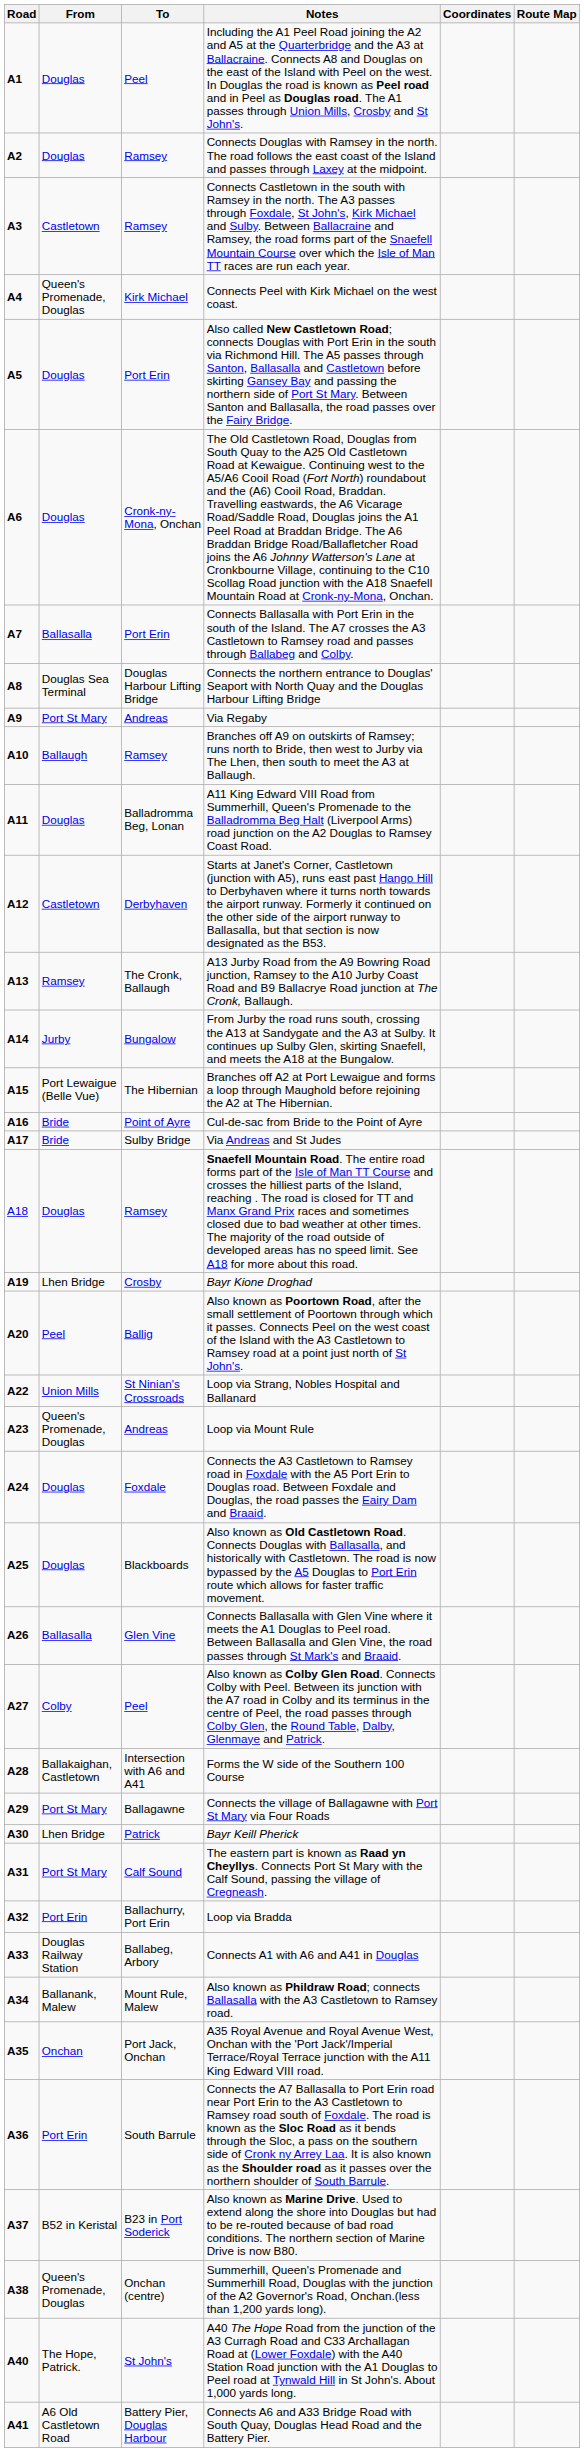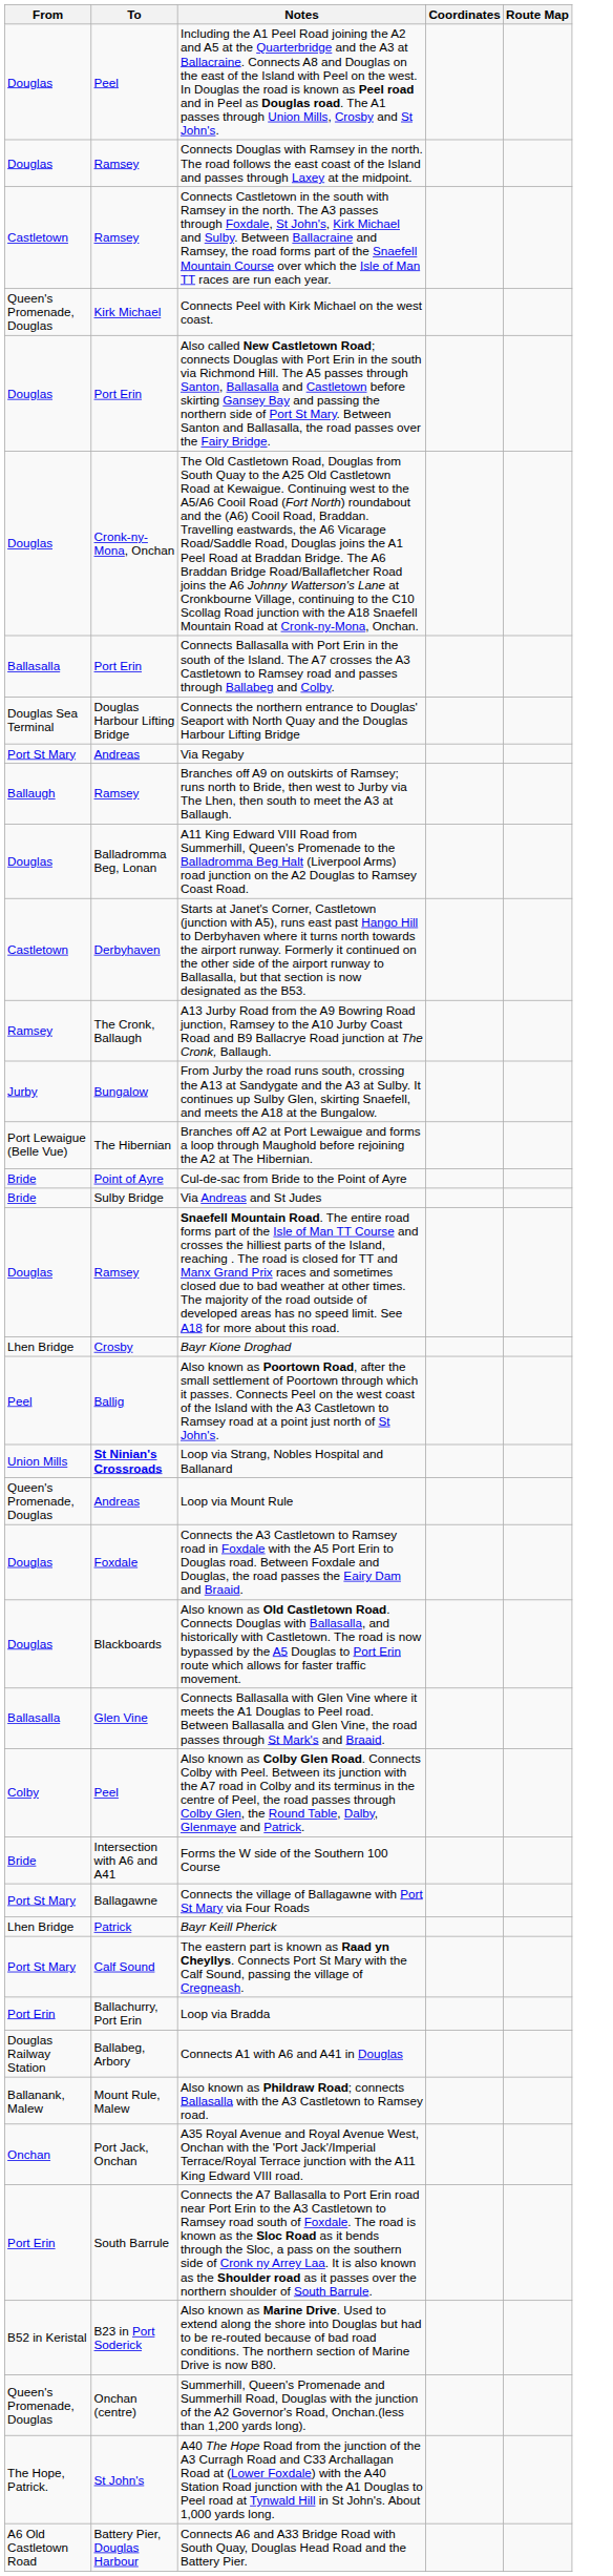 <table class="wikitable" border="1" style="font-size: 95%;">
 <tr>
-<th>Road</th>
 <th width="100pt">From</th>
 <th width="100pt">To</th>
 <th width="300pt">Notes</th>
 <th width="80pt">Coordinates</th>
 <th>Route Map</th>
 </tr>
 <tr id="A1 road">
-<td> <strong>A1</strong></td>
 <td><a href='#'>Douglas</a></td>
 <td><a href='#'>Peel</a></td>
 <td>Including the A1 Peel Road joining the A2 and A5 at the <a href='#'>Quarterbridge</a> and the A3 at <a href='#'>Ballacraine</a>. Connects A8 and Douglas on the east of the Island with Peel on the west. In Douglas the road is known as <strong>Peel road</strong> and in Peel as <strong>Douglas road</strong>. The A1 passes through <a href='#'>Union Mills</a>, <a href='#'>Crosby</a> and <a href='#'>St John's</a>.</td>
 <td></td>
 <td></td>
 </tr>
 <tr id="A2 road">
-<td> <strong>A2</strong></td>
 <td><a href='#'>Douglas</a></td>
 <td><a href='#'>Ramsey</a></td>
 <td>Connects Douglas with Ramsey in the north. The road follows the east coast of the Island and passes through <a href='#'>Laxey</a> at the midpoint.</td>
 <td></td>
 <td></td>
 </tr>
 <tr id="A3 road">
-<td> <strong>A3</strong></td>
 <td><a href='#'>Castletown</a></td>
 <td><a href='#'>Ramsey</a></td>
 <td>Connects Castletown in the south with Ramsey in the north. The A3 passes through <a href='#'>Foxdale</a>, <a href='#'>St John's</a>, <a href='#'>Kirk Michael</a> and <a href='#'>Sulby</a>. Between <a href='#'>Ballacraine</a> and Ramsey, the road forms part of the <a href='#'>Snaefell Mountain Course</a> over which the <a href='#'>Isle of Man TT</a> races are run each year.</td>
 <td></td>
 <td></td>
 </tr>
 <tr id="A4 road">
-<td> <strong>A4</strong></td>
 <td>Queen's Promenade, Douglas</td>
 <td><a href='#'>Kirk Michael</a></td>
 <td>Connects Peel with Kirk Michael on the west coast.</td>
 <td></td>
 <td></td>
 </tr>
 <tr id="A5 road">
-<td> <strong>A5</strong></td>
 <td><a href='#'>Douglas</a></td>
 <td><a href='#'>Port Erin</a></td>
 <td>Also called <strong>New Castletown Road</strong>; connects Douglas with Port Erin in the south via Richmond Hill. The A5 passes through <a href='#'>Santon</a>, <a href='#'>Ballasalla</a> and <a href='#'>Castletown</a> before skirting <a href='#'>Gansey Bay</a> and passing the northern side of <a href='#'>Port St Mary</a>. Between Santon and Ballasalla, the road passes over the <a href='#'>Fairy Bridge</a>.</td>
 <td></td>
 <td></td>
 </tr>
 <tr id="A6 road">
-<td> <strong>A6</strong></td>
 <td><a href='#'>Douglas</a></td>
 <td><a href='#'>Cronk-ny-Mona</a>, Onchan</td>
 <td>The Old Castletown Road, Douglas from South Quay to the A25 Old Castletown Road at Kewaigue. Continuing west to the A5/A6 Cooil Road (<em>Fort North</em>)  roundabout and the (A6) Cooil Road, Braddan. Travelling eastwards, the A6 Vicarage Road/Saddle Road, Douglas joins the A1 Peel Road at Braddan Bridge. The A6 Braddan Bridge Road/Ballafletcher Road joins the A6 <em>Johnny Watterson's Lane</em> at Cronkbourne Village, continuing to the C10 Scollag Road junction with the A18 Snaefell Mountain Road at <a href='#'>Cronk-ny-Mona</a>, Onchan.</td>
 <td></td>
 <td></td>
 </tr>
 <tr id="A7 road">
-<td> <strong>A7</strong></td>
 <td><a href='#'>Ballasalla</a><br></td>
 <td><a href='#'>Port Erin</a></td>
 <td>Connects Ballasalla with Port Erin in the south of the Island. The A7 crosses the A3 Castletown to Ramsey road and passes through <a href='#'>Ballabeg</a> and <a href='#'>Colby</a>.</td>
 <td></td>
 <td></td>
 </tr>
 <tr id="A8 road">
-<td> <strong>A8</strong></td>
 <td>Douglas Sea Terminal</td>
 <td>Douglas Harbour Lifting Bridge</td>
 <td>Connects the northern entrance to Douglas' Seaport with North Quay and the Douglas Harbour Lifting Bridge </td>
 <td></td>
 <td></td>
 </tr>
 <tr id="A9 road">
-<td> <strong>A9</strong></td>
 <td><a href='#'>Port St Mary</a></td>
 <td><a href='#'>Andreas</a></td>
 <td>Via Regaby</td>
 <td></td>
 <td></td>
 </tr>
 <tr id="A10 road">
-<td> <strong>A10</strong></td>
 <td><a href='#'>Ballaugh</a><br></td>
 <td><a href='#'>Ramsey</a></td>
 <td>Branches off A9 on outskirts of Ramsey; runs north to Bride, then west to Jurby via The Lhen, then south to meet the A3 at Ballaugh.</td>
 <td></td>
 <td></td>
 </tr>
 <tr id="A11 road">
-<td> <strong>A11</strong></td>
 <td><a href='#'>Douglas</a></td>
 <td>Balladromma Beg, Lonan</td>
 <td>A11 King Edward VIII Road from Summerhill, Queen's Promenade to the <a href='#'>Balladromma Beg Halt</a> (Liverpool Arms) road junction on the A2 Douglas to Ramsey Coast Road.</td>
 <td></td>
 <td></td>
 </tr>
 <tr id="A12 road">
-<td> <strong>A12</strong></td>
 <td><a href='#'>Castletown</a></td>
 <td><a href='#'>Derbyhaven</a></td>
 <td>Starts at Janet's Corner, Castletown (junction with A5), runs east past <a href='#'>Hango Hill</a> to Derbyhaven where it turns north towards the airport runway. Formerly it continued on the other side of the airport runway to Ballasalla, but that section is now designated as the B53.</td>
 <td></td>
 <td></td>
 </tr>
 <tr id="A13 road">
-<td> <strong>A13</strong></td>
 <td><a href='#'>Ramsey</a></td>
 <td>The Cronk, Ballaugh</td>
 <td>A13 Jurby Road from the A9 Bowring Road junction, Ramsey to the A10 Jurby Coast Road and B9 Ballacrye Road junction at <em>The Cronk,</em> Ballaugh.</td>
 <td></td>
 <td></td>
 </tr>
 <tr id="A14 road">
-<td> <strong>A14</strong></td>
 <td><a href='#'>Jurby</a></td>
 <td><a href='#'>Bungalow</a></td>
 <td>From Jurby the road runs south, crossing the A13 at Sandygate and the A3 at Sulby. It continues up Sulby Glen, skirting Snaefell, and meets the A18 at the Bungalow.</td>
 <td></td>
 <td></td>
 </tr>
 <tr id="A15 road">
-<td> <strong>A15</strong></td>
 <td>Port Lewaigue (Belle Vue)</td>
 <td>The Hibernian</td>
 <td>Branches off A2 at Port Lewaigue and forms a loop through Maughold before rejoining the A2 at The Hibernian.</td>
 <td></td>
 <td></td>
 </tr>
 <tr id="A16 road">
-<td> <strong>A16</strong></td>
 <td><a href='#'>Bride</a></td>
 <td><a href='#'>Point of Ayre</a></td>
 <td>Cul-de-sac from Bride to the Point of Ayre</td>
 <td></td>
 <td></td>
 </tr>
 <tr id="A17 road">
-<td> <strong>A17</strong></td>
 <td><a href='#'>Bride</a></td>
 <td>Sulby Bridge</td>
 <td>Via <a href='#'>Andreas</a> and St Judes</td>
 <td></td>
 <td></td>
 </tr>
 <tr id="A18 road">
-<td> <a href='#'>A18</a></td>
 <td><a href='#'>Douglas</a></td>
 <td><a href='#'>Ramsey</a></td>
 <td><strong>Snaefell Mountain Road</strong>. The entire road forms part of the <a href='#'>Isle of Man TT Course</a> and crosses the hilliest parts of the Island, reaching . The road is closed for TT and <a href='#'>Manx Grand Prix</a> races and sometimes closed due to bad weather at other times. The majority of the road outside of developed areas has no speed limit. See <a href='#'>A18</a> for more about this road.</td>
 <td></td>
 <td></td>
 </tr>
 <tr id="A19 road">
-<td> <strong>A19</strong></td>
 <td>Lhen Bridge</td>
 <td><a href='#'>Crosby</a></td>
 <td><em>Bayr Kione Droghad</em></td>
 <td></td>
 <td></td>
 </tr>
 <tr id="A20 road">
-<td> <strong>A20</strong></td>
 <td><a href='#'>Peel</a></td>
 <td><a href='#'>Ballig</a></td>
 <td>Also known as <strong>Poortown Road</strong>, after the small settlement of Poortown through which it passes. Connects Peel on the west coast of the Island with the A3 Castletown to Ramsey road at a point just north of <a href='#'>St John's</a>.</td>
 <td></td>
 <td></td>
 </tr>
 <tr id="A22 road">
-<td> <strong>A22</strong></td>
 <td><a href='#'>Union Mills</a></td>
-<td><a href='#'>St Ninian's Crossroads</a></td>
+<td><strong><a href='#'>St Ninian's Crossroads</a></strong></td>
 <td>Loop via Strang, Nobles Hospital and Ballanard</td>
 <td></td>
 <td></td>
 </tr>
 <tr id="A23 road">
-<td> <strong>A23</strong></td>
 <td>Queen's Promenade, Douglas</td>
 <td><a href='#'>Andreas</a></td>
 <td>Loop via Mount Rule</td>
 <td></td>
 <td></td>
 </tr>
 <tr id="A24 road">
-<td> <strong>A24</strong></td>
 <td><a href='#'>Douglas</a></td>
 <td><a href='#'>Foxdale</a></td>
 <td>Connects the A3 Castletown to Ramsey road in <a href='#'>Foxdale</a> with the A5 Port Erin to Douglas road. Between Foxdale and Douglas, the road passes the <a href='#'>Eairy Dam</a> and <a href='#'>Braaid</a>.</td>
 <td></td>
 <td></td>
 </tr>
 <tr id="A25 road">
-<td> <strong>A25</strong></td>
 <td><a href='#'>Douglas</a></td>
 <td>Blackboards</td>
 <td>Also known as <strong>Old Castletown Road</strong>. Connects Douglas with <a href='#'>Ballasalla</a>, and historically with Castletown. The road is now bypassed by the <a href='#'>A5</a> Douglas to <a href='#'>Port Erin</a> route which allows for faster traffic movement.</td>
 <td></td>
 <td></td>
 </tr>
 <tr id="A26 road">
-<td> <strong>A26</strong></td>
 <td><a href='#'>Ballasalla</a></td>
 <td><a href='#'>Glen Vine</a></td>
 <td>Connects Ballasalla with Glen Vine where it meets the A1 Douglas to Peel road. Between Ballasalla and Glen Vine, the road passes through <a href='#'>St Mark's</a> and <a href='#'>Braaid</a>.</td>
 <td></td>
 <td></td>
 </tr>
 <tr id="A27 road">
-<td> <strong>A27</strong></td>
 <td><a href='#'>Colby</a></td>
 <td><a href='#'>Peel</a></td>
 <td>Also known as <strong>Colby Glen Road</strong>. Connects Colby with Peel. Between its junction with the A7 road in Colby and its terminus in the centre of Peel, the road passes through <a href='#'>Colby Glen</a>, the <a href='#'>Round Table</a>, <a href='#'>Dalby</a>, <a href='#'>Glenmaye</a> and <a href='#'>Patrick</a>.</td>
 <td></td>
 <td></td>
 </tr>
 <tr id="A28 road">
-<td> <strong>A28</strong></td>
-<td>Ballakaighan, Castletown</td>
+<td><a href='#'>Bride</a></td>
 <td>Intersection with A6 and A41</td>
 <td>Forms the W side of the Southern 100 Course</td>
 <td></td>
 <td></td>
 </tr>
 <tr id="A29 road">
-<td> <strong>A29</strong></td>
 <td><a href='#'>Port St Mary</a></td>
 <td>Ballagawne</td>
 <td>Connects the village of Ballagawne with <a href='#'>Port St Mary</a> via Four Roads</td>
 <td></td>
 <td></td>
 </tr>
 <tr id="A30 road">
-<td> <strong>A30</strong></td>
 <td>Lhen Bridge</td>
 <td><a href='#'>Patrick</a></td>
 <td><em>Bayr Keill Pherick</em></td>
 <td></td>
 <td></td>
 </tr>
 <tr id="A31 road">
-<td> <strong>A31</strong></td>
 <td><a href='#'>Port St Mary</a></td>
 <td><a href='#'>Calf Sound</a></td>
 <td>The eastern part is known as <strong>Raad yn Cheyllys</strong>. Connects Port St Mary with the Calf Sound, passing the village of <a href='#'>Cregneash</a>.</td>
 <td></td>
 <td></td>
 </tr>
 <tr id="A32 road">
-<td> <strong>A32</strong></td>
 <td><a href='#'>Port Erin</a></td>
 <td>Ballachurry, Port Erin</td>
 <td>Loop via Bradda</td>
 <td></td>
 <td></td>
 </tr>
 <tr id="A33 road">
-<td> <strong>A33</strong></td>
 <td>Douglas Railway Station</td>
 <td>Ballabeg, Arbory</td>
 <td>Connects A1 with A6 and A41 in <a href='#'>Douglas</a></td>
 <td></td>
 <td></td>
 </tr>
 <tr id="A34 road">
-<td> <strong>A34</strong></td>
 <td>Ballanank, Malew</td>
 <td>Mount Rule, Malew</td>
 <td>Also known as <strong>Phildraw Road</strong>; connects <a href='#'>Ballasalla</a> with the A3 Castletown to Ramsey road.</td>
 <td></td>
 <td></td>
 </tr>
 <tr id="A35 road">
-<td> <strong>A35</strong></td>
 <td><a href='#'>Onchan</a></td>
 <td>Port Jack, Onchan</td>
 <td>A35 Royal Avenue and Royal Avenue West, Onchan with the 'Port Jack'/Imperial Terrace/Royal Terrace junction with the A11 King Edward VIII road.</td>
 <td></td>
 <td></td>
 </tr>
 <tr id="A36 road">
-<td> <strong>A36</strong></td>
 <td><a href='#'>Port Erin</a></td>
 <td>South Barrule</td>
 <td>Connects the A7 Ballasalla to Port Erin road near Port Erin to the A3 Castletown to Ramsey road south of <a href='#'>Foxdale</a>. The road is known as the <strong>Sloc Road</strong> as it bends through the Sloc, a pass on the southern side of <a href='#'>Cronk ny Arrey Laa</a>. It is also known as the <strong>Shoulder road</strong> as it passes over the northern shoulder of <a href='#'>South Barrule</a>.</td>
 <td></td>
 <td></td>
 </tr>
 <tr id="A37 road">
-<td> <strong>A37</strong></td>
 <td>B52 in Keristal</td>
 <td>B23 in <a href='#'>Port Soderick</a></td>
 <td>Also known as <strong>Marine Drive</strong>. Used to extend along the shore into Douglas but had to be re-routed because of bad road conditions. The northern section of Marine Drive is now B80.</td>
 <td></td>
 <td></td>
 </tr>
 <tr id="A38 road">
-<td> <strong>A38</strong></td>
 <td>Queen's Promenade, Douglas</td>
 <td>Onchan (centre)</td>
 <td>Summerhill, Queen's Promenade and Summerhill Road, Douglas with the junction of the A2 Governor's Road, Onchan.(less than 1,200 yards long).</td>
 <td></td>
 <td></td>
 </tr>
 <tr id="A40 road">
-<td> <strong>A40</strong></td>
 <td>The Hope, Patrick.</td>
 <td><a href='#'>St John's</a></td>
 <td>A40 <em>The Hope</em> Road from the junction of the A3 Curragh Road and C33 Archallagan Road at (<a href='#'>Lower Foxdale</a>) with the A40 Station Road junction  with the A1 Douglas to Peel road at <a href='#'>Tynwald Hill</a> in St John's. About 1,000 yards long.</td>
 <td></td>
 <td></td>
 </tr>
 <tr id="A41 road">
-<td> <strong>A41</strong></td>
 <td>A6 Old Castletown Road</td>
 <td>Battery Pier, <a href='#'>Douglas Harbour</a></td>
 <td>Connects A6 and A33 Bridge Road with South Quay, Douglas Head Road and the Battery Pier.</td>
 <td></td>
 <td></td>
 </tr>
 </table>
